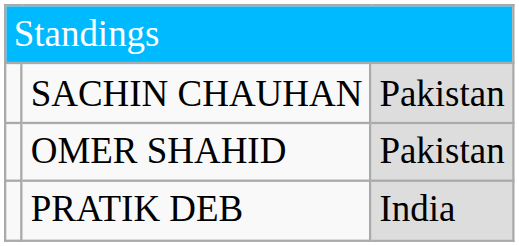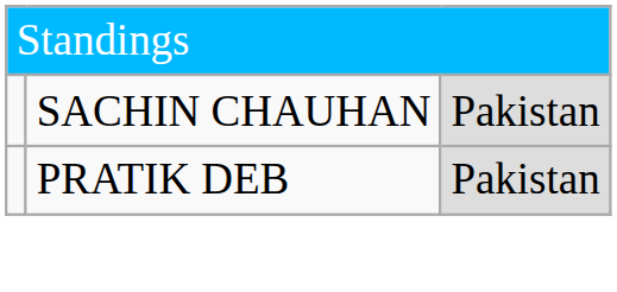 <table class="wikitable">
 <tr>
 <td colspan="3" style="background:#00baff;color:#fff">Standings</td>
 </tr>
 <tr>
 <td></td>
 <td>SACHIN CHAUHAN</td>
 <td style="background:#dddddd">Pakistan</td>
 </tr>
 <tr>
 <td></td>
-<td>OMER SHAHID</td>
+<td>PRATIK DEB</td>
 <td style="background:#dddddd">Pakistan</td>
 </tr>
-<tr>
-<td></td>
-<td>PRATIK DEB</td>
-<td style="background:#dddddd"> India</td>
-</tr>
 </table>
